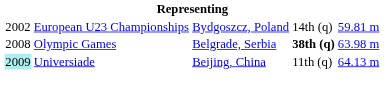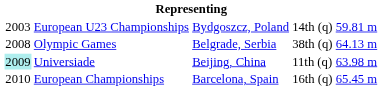 <table>
 <tr>
 <th colspan="5">Representing </th>
 </tr>
 <tr>
-<td>2002</td>
+<td>2003</td>
 <td><a href='#'>European U23 Championships</a></td>
 <td><a href='#'>Bydgoszcz, Poland</a></td>
 <td>14th (q)</td>
 <td><a href='#'>59.81 m</a></td>
 </tr>
 <tr>
 <td>2008</td>
 <td><a href='#'>Olympic Games</a></td>
 <td><a href='#'>Belgrade, Serbia</a></td>
-<td><strong>38th (q)</strong></td>
-<td><a href='#'>63.98 m</a></td>
+<td>38th (q)</td>
+<td><a href='#'>64.13 m</a></td>
 </tr>
 <tr>
 <td style="background: paleturquoise;">2009</td>
 <td><a href='#'>Universiade</a></td>
 <td><a href='#'>Beijing, China</a></td>
 <td>11th (q)</td>
-<td><a href='#'>64.13 m</a></td>
+<td><a href='#'>63.98 m</a></td>
+</tr>
+<tr>
+<td>2010</td>
+<td><a href='#'>European Championships</a></td>
+<td><a href='#'>Barcelona, Spain</a></td>
+<td>16th (q)</td>
+<td><a href='#'>65.45 m</a></td>
 </tr>
 </table>
